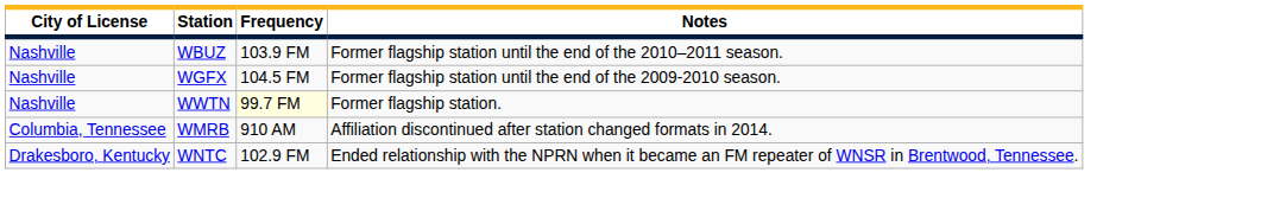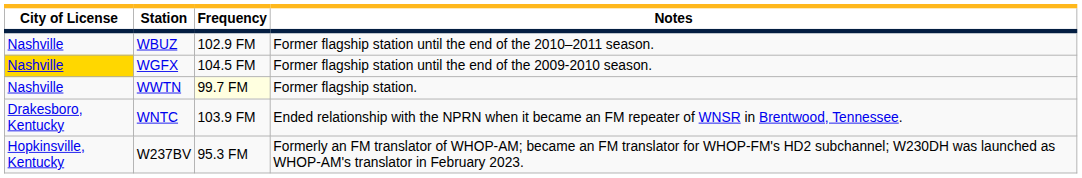 <table class="wikitable sortable">
 <tr>
 <th style="background:#FFFFFF;border-top:#FFB81C 5px solid;border-bottom:#041E42 5px solid;">City of License</th>
 <th style="background:#FFFFFF;border-top:#FFB81C 5px solid;border-bottom:#041E42 5px solid;">Station</th>
 <th style="background:#FFFFFF;border-top:#FFB81C 5px solid;border-bottom:#041E42 5px solid;">Frequency</th>
 <th style="background:#FFFFFF;border-top:#FFB81C 5px solid;border-bottom:#041E42 5px solid;">Notes</th>
 </tr>
 <tr>
 <td><a href='#'>Nashville</a></td>
 <td><a href='#'>WBUZ</a></td>
-<td>103.9 FM</td>
+<td>102.9 FM</td>
 <td>Former flagship station until the end of the 2010–2011 season.</td>
 </tr>
 <tr>
-<td><a href='#'>Nashville</a></td>
+<td style="background: gold;"><a href='#'>Nashville</a></td>
 <td><a href='#'>WGFX</a></td>
 <td>104.5 FM</td>
 <td>Former flagship station until the end of the 2009-2010 season.</td>
 </tr>
 <tr>
 <td><a href='#'>Nashville</a></td>
 <td><a href='#'>WWTN</a></td>
 <td style="background: lightyellow;">99.7 FM</td>
 <td>Former flagship station.</td>
 </tr>
 <tr>
-<td><a href='#'>Columbia, Tennessee</a></td>
-<td><a href='#'>WMRB</a></td>
-<td>910 AM</td>
-<td>Affiliation discontinued after station changed formats in 2014.</td>
+<td><a href='#'>Drakesboro, Kentucky</a></td>
+<td><a href='#'>WNTC</a></td>
+<td>103.9 FM</td>
+<td>Ended relationship with the NPRN when it became an FM repeater of <a href='#'>WNSR</a> in <a href='#'>Brentwood, Tennessee</a>.</td>
 </tr>
 <tr>
-<td><a href='#'>Drakesboro, Kentucky</a></td>
-<td><a href='#'>WNTC</a></td>
-<td>102.9 FM</td>
-<td>Ended relationship with the NPRN when it became an FM repeater of <a href='#'>WNSR</a> in <a href='#'>Brentwood, Tennessee</a>.</td>
+<td><a href='#'>Hopkinsville, Kentucky</a></td>
+<td>W237BV</td>
+<td>95.3 FM</td>
+<td>Formerly an FM translator of WHOP-AM; became an FM translator for WHOP-FM's HD2 subchannel; W230DH was launched as WHOP-AM's translator in February 2023.</td>
 </tr>
 </table>
